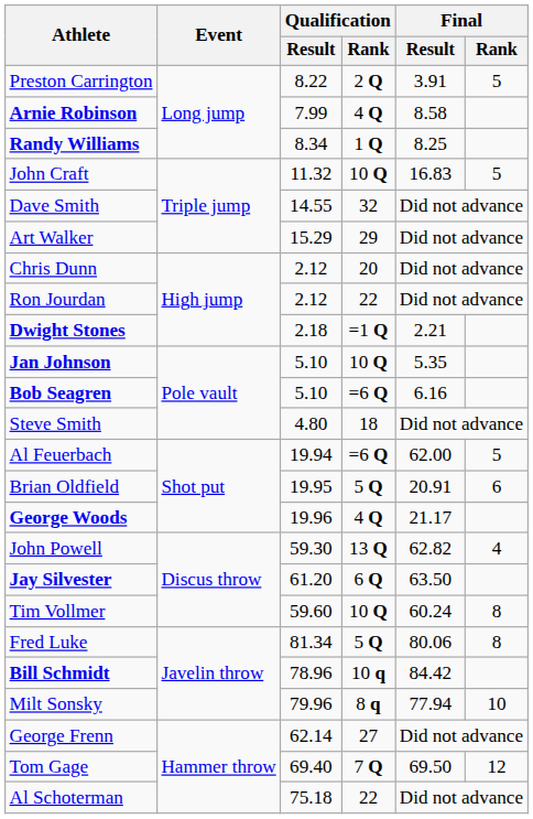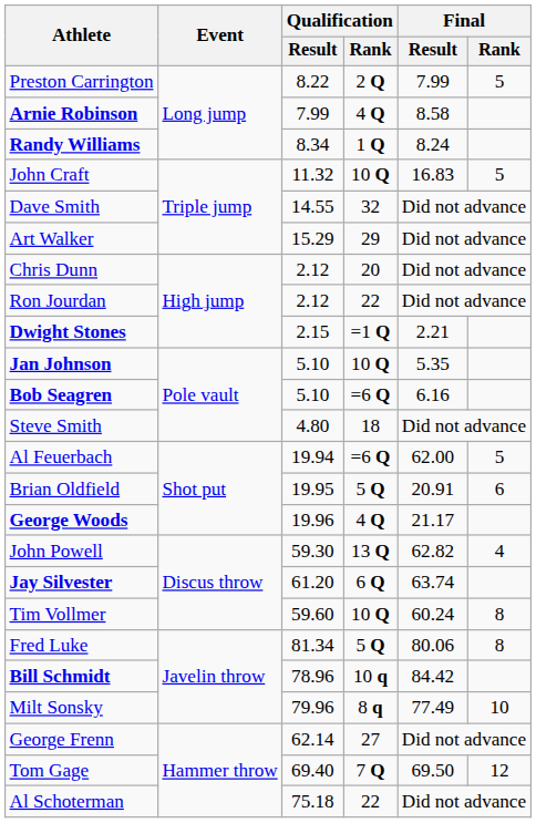 <table class=wikitable style=font-size:90%;text-align:center>
 <tr>
 <th rowspan=2>Athlete</th>
 <th rowspan=2>Event</th>
 <th colspan=2>Qualification</th>
 <th colspan=2>Final</th>
 </tr>
 <tr style=font-size:95%>
 <th>Result</th>
 <th>Rank</th>
 <th>Result</th>
 <th>Rank</th>
 </tr>
 <tr>
 <td align=left><a href='#'>Preston Carrington</a></td>
 <td align=left rowspan=3><a href='#'>Long jump</a></td>
 <td>8.22</td>
 <td>2 <strong>Q</strong></td>
-<td>3.91</td>
+<td>7.99</td>
 <td>5</td>
 </tr>
 <tr>
 <td align=left><strong><a href='#'>Arnie Robinson</a></strong></td>
 <td>7.99</td>
 <td>4 <strong>Q</strong></td>
 <td>8.58</td>
 <td></td>
 </tr>
 <tr>
 <td align=left><strong><a href='#'>Randy Williams</a></strong></td>
 <td>8.34</td>
 <td>1 <strong>Q</strong></td>
-<td>8.25</td>
+<td>8.24</td>
 <td></td>
 </tr>
 <tr>
 <td align=left><a href='#'>John Craft</a></td>
 <td align=left rowspan=3><a href='#'>Triple jump</a></td>
 <td>11.32</td>
 <td>10 <strong>Q</strong></td>
 <td>16.83</td>
 <td>5</td>
 </tr>
 <tr>
 <td align=left><a href='#'>Dave Smith</a></td>
 <td>14.55</td>
 <td>32</td>
 <td colspan=2>Did not advance</td>
 </tr>
 <tr>
 <td align=left><a href='#'>Art Walker</a></td>
 <td>15.29</td>
 <td>29</td>
 <td colspan=2>Did not advance</td>
 </tr>
 <tr>
 <td align=left><a href='#'>Chris Dunn</a></td>
 <td align=left rowspan=3><a href='#'>High jump</a></td>
 <td>2.12</td>
 <td>20</td>
 <td colspan=2>Did not advance</td>
 </tr>
 <tr>
 <td align=left><a href='#'>Ron Jourdan</a></td>
 <td>2.12</td>
 <td>22</td>
 <td colspan=2>Did not advance</td>
 </tr>
 <tr>
 <td align=left><strong><a href='#'>Dwight Stones</a></strong></td>
-<td>2.18</td>
+<td>2.15</td>
 <td>=1 <strong>Q</strong></td>
 <td>2.21</td>
 <td></td>
 </tr>
 <tr>
 <td align=left><strong><a href='#'>Jan Johnson</a></strong></td>
 <td align=left rowspan=3><a href='#'>Pole vault</a></td>
 <td>5.10</td>
 <td>10 <strong>Q</strong></td>
 <td>5.35</td>
 <td></td>
 </tr>
 <tr>
 <td align=left><strong><a href='#'>Bob Seagren</a></strong></td>
 <td>5.10</td>
 <td>=6 <strong>Q</strong></td>
 <td>6.16</td>
 <td></td>
 </tr>
 <tr>
 <td align=left><a href='#'>Steve Smith</a></td>
 <td>4.80</td>
 <td>18</td>
 <td colspan=2>Did not advance</td>
 </tr>
 <tr>
 <td align=left><a href='#'>Al Feuerbach</a></td>
 <td align=left rowspan=3><a href='#'>Shot put</a></td>
 <td>19.94</td>
 <td>=6 <strong>Q</strong></td>
 <td>62.00</td>
 <td>5</td>
 </tr>
 <tr>
 <td align=left><a href='#'>Brian Oldfield</a></td>
 <td>19.95</td>
 <td>5 <strong>Q</strong></td>
 <td>20.91</td>
 <td>6</td>
 </tr>
 <tr>
 <td align=left><strong><a href='#'>George Woods</a></strong></td>
 <td>19.96</td>
 <td>4 <strong>Q</strong></td>
 <td>21.17</td>
 <td></td>
 </tr>
 <tr>
 <td align=left><a href='#'>John Powell</a></td>
 <td align=left rowspan=3><a href='#'>Discus throw</a></td>
 <td>59.30</td>
 <td>13 <strong>Q</strong></td>
 <td>62.82</td>
 <td>4</td>
 </tr>
 <tr>
 <td align=left><strong><a href='#'>Jay Silvester</a></strong></td>
 <td>61.20</td>
 <td>6 <strong>Q</strong></td>
-<td>63.50</td>
+<td>63.74</td>
 <td></td>
 </tr>
 <tr>
 <td align=left><a href='#'>Tim Vollmer</a></td>
 <td>59.60</td>
 <td>10 <strong>Q</strong></td>
 <td>60.24</td>
 <td>8</td>
 </tr>
 <tr>
 <td align=left><a href='#'>Fred Luke</a></td>
 <td align=left rowspan=3><a href='#'>Javelin throw</a></td>
 <td>81.34</td>
 <td>5 <strong>Q</strong></td>
 <td>80.06</td>
 <td>8</td>
 </tr>
 <tr>
 <td align=left><strong><a href='#'>Bill Schmidt</a></strong></td>
 <td>78.96</td>
 <td>10 <strong>q</strong></td>
 <td>84.42</td>
 <td></td>
 </tr>
 <tr>
 <td align=left><a href='#'>Milt Sonsky</a></td>
 <td>79.96</td>
 <td>8 <strong>q</strong></td>
-<td>77.94</td>
+<td>77.49</td>
 <td>10</td>
 </tr>
 <tr>
 <td align=left><a href='#'>George Frenn</a></td>
 <td align=left rowspan=3><a href='#'>Hammer throw</a></td>
 <td>62.14</td>
 <td>27</td>
 <td colspan=2>Did not advance</td>
 </tr>
 <tr>
 <td align=left><a href='#'>Tom Gage</a></td>
 <td>69.40</td>
 <td>7 <strong>Q</strong></td>
 <td>69.50</td>
 <td>12</td>
 </tr>
 <tr>
 <td align=left><a href='#'>Al Schoterman</a></td>
 <td>75.18</td>
 <td>22</td>
 <td colspan=2>Did not advance</td>
 </tr>
 </table>
